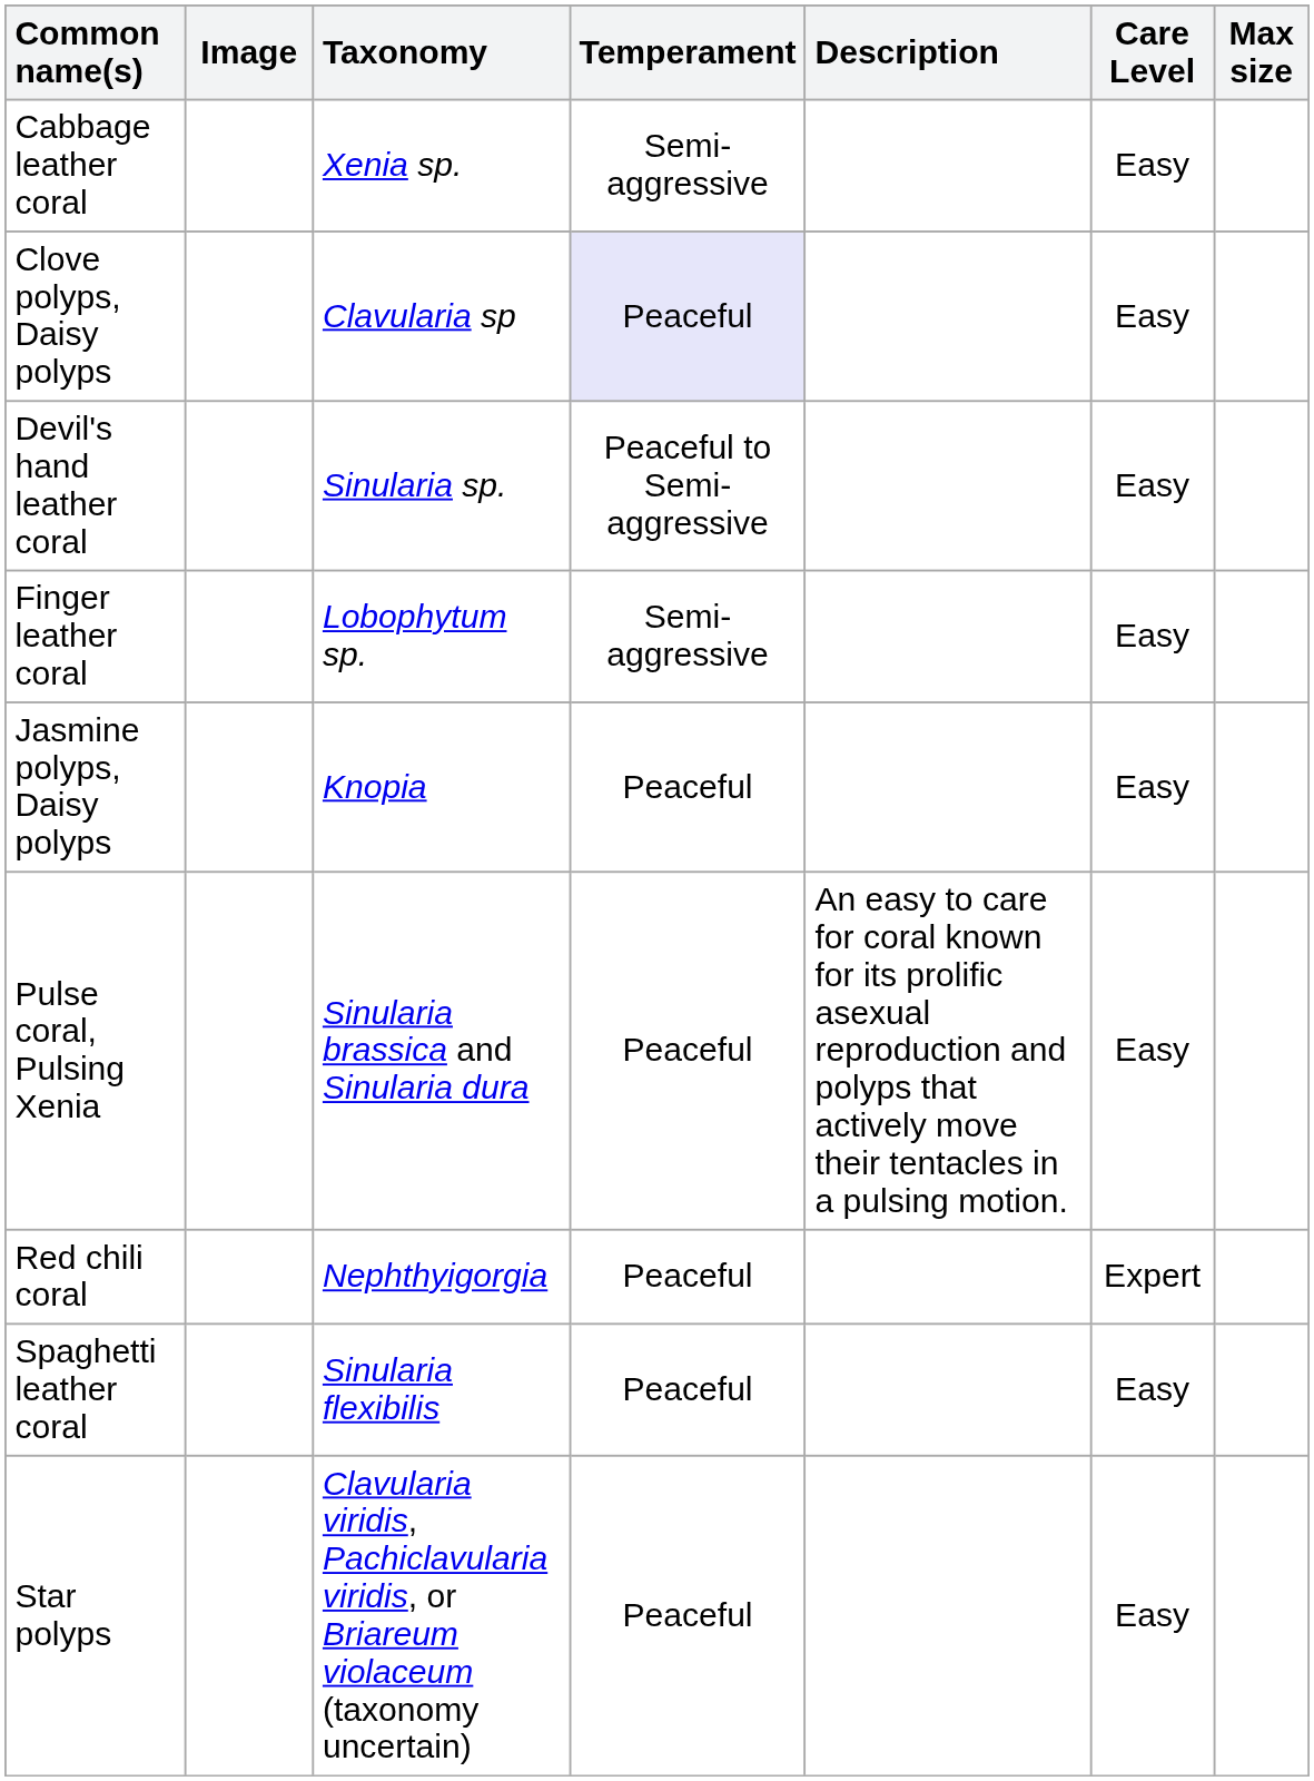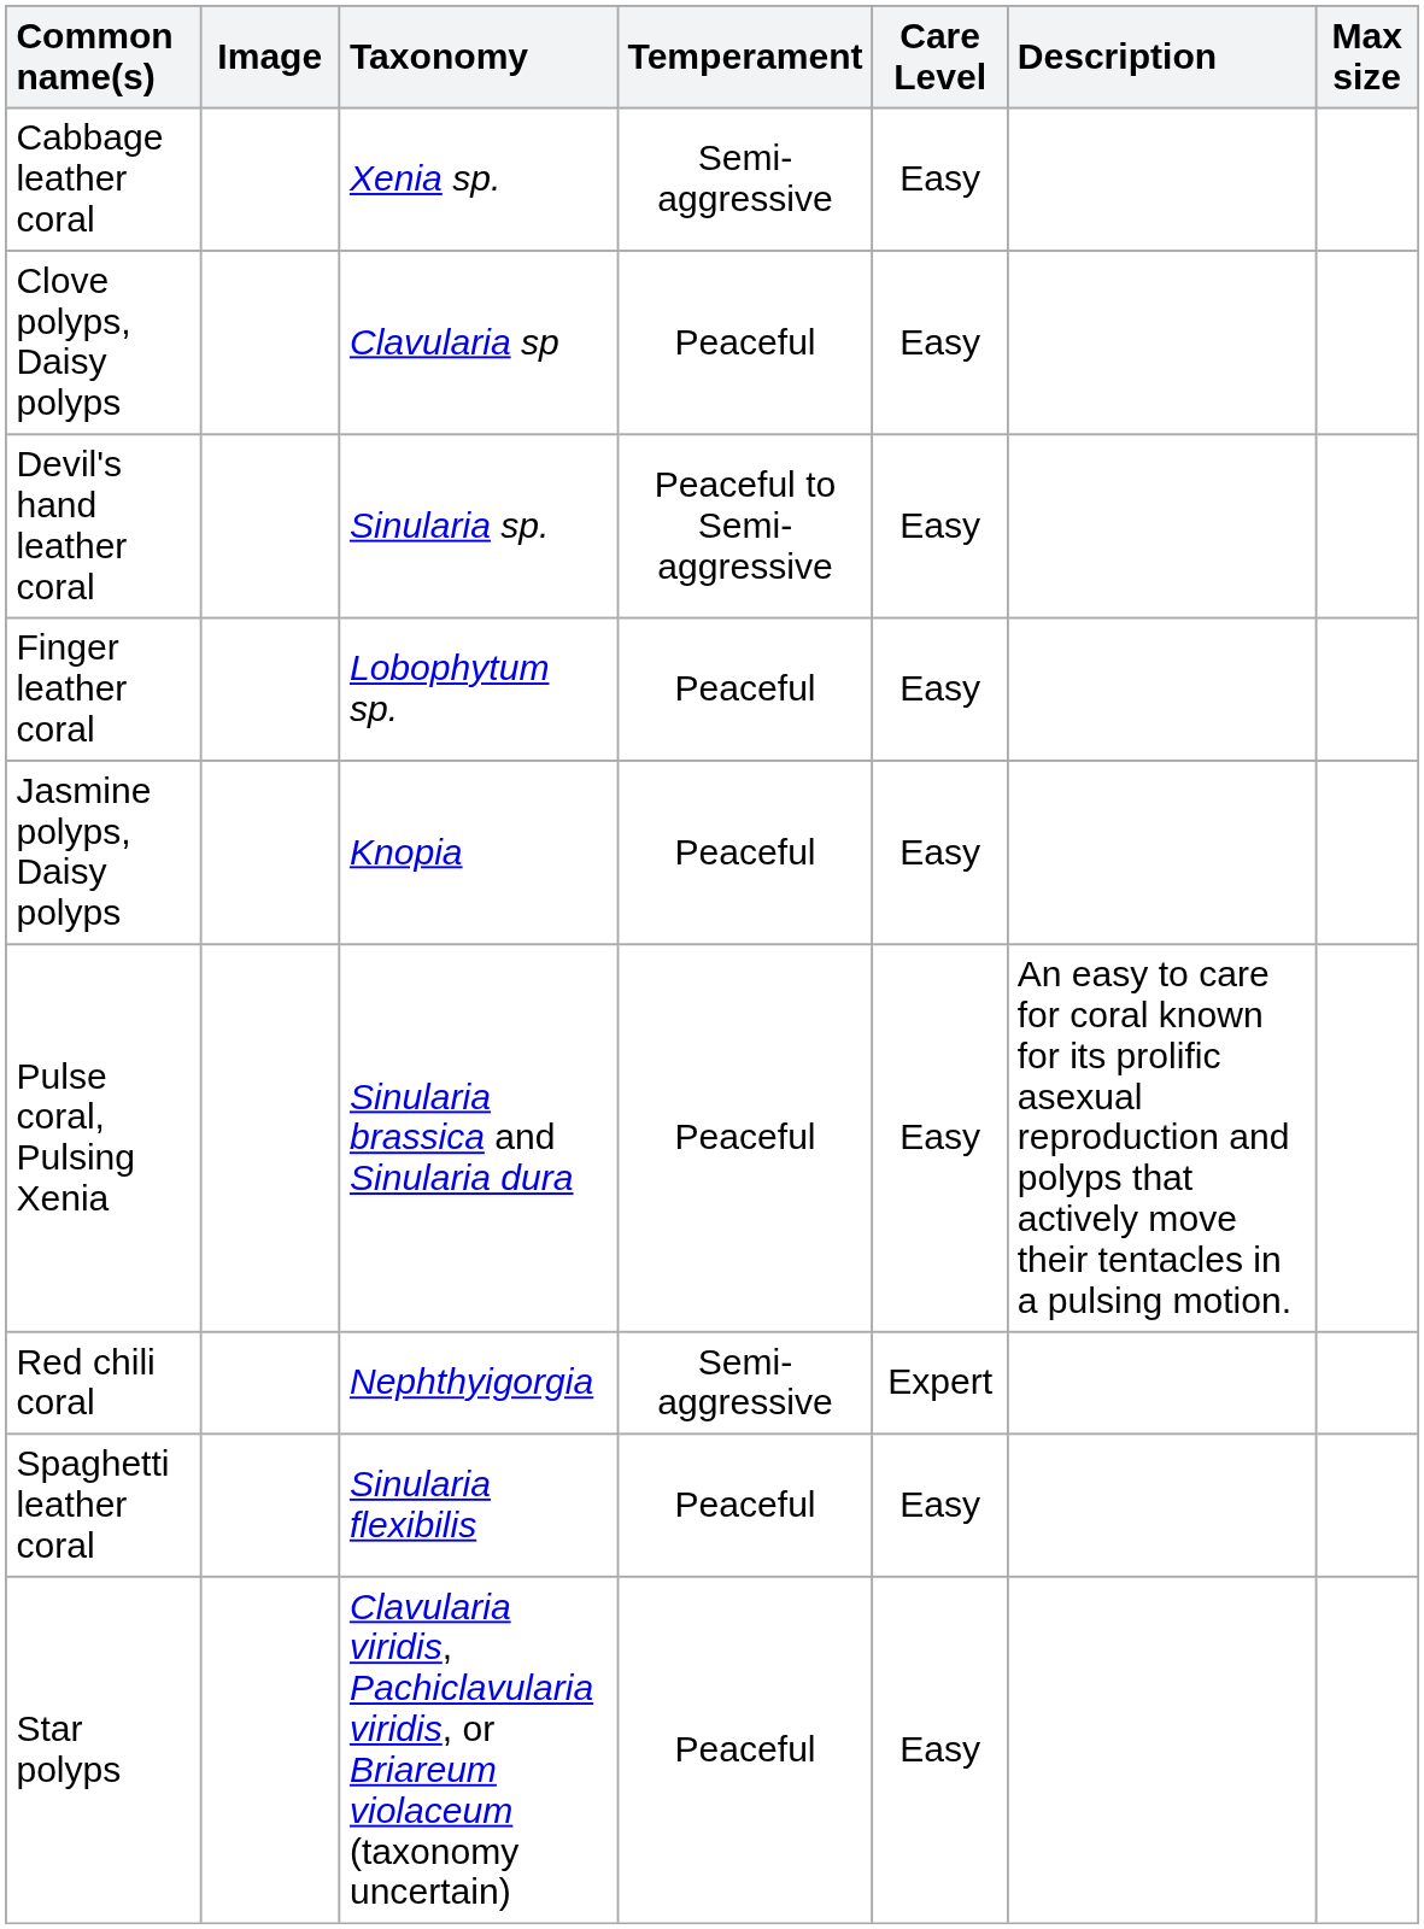 <table class="sortable collapsible" cellpadding="4" width="100%" border="1" style="border:1px solid #aaa; border-collapse:collapse">
 <tr>
 <th align="left" style="background:#F2F3F4" width="170px">Common name(s)</th>
 <th style="background:#F2F3F4" width="130px" class="unsortable">Image</th>
 <th align="left" style="background:#F2F3F4" width="190px">Taxonomy</th>
 <th style="background:#F2F3F4" width="100px">Temperament</th>
+<th style="background:#F2F3F4" width="100px">Care Level</th>
 <th align="left" style="background:#F2F3F4" width="610px" class="unsortable">Description</th>
-<th style="background:#F2F3F4" width="100px">Care Level</th>
 <th style="background:#F2F3F4" width="100px">Max size</th>
 </tr>
 <tr>
 <td>Cabbage leather coral</td>
 <td></td>
 <td><em><a href='#'>Xenia</a> sp.</em></td>
 <td align="center">Semi-aggressive</td>
+<td align="center">Easy</td>
 <td></td>
-<td align="center">Easy</td>
 <td align="center"></td>
 </tr>
 <tr>
 <td>Clove polyps, Daisy polyps</td>
 <td></td>
 <td><em><a href='#'>Clavularia</a> sp</em></td>
-<td align="center" style="background: lavender;">Peaceful</td>
+<td align="center">Peaceful</td>
+<td align="center">Easy</td>
 <td></td>
-<td align="center">Easy</td>
 <td align="center"></td>
 </tr>
 <tr>
 <td>Devil's hand leather coral</td>
 <td></td>
 <td><em><a href='#'>Sinularia</a> sp.</em></td>
 <td align="center">Peaceful to Semi-aggressive</td>
+<td align="center">Easy</td>
 <td></td>
-<td align="center">Easy</td>
 <td align="center"></td>
 </tr>
 <tr>
 <td>Finger leather coral</td>
 <td></td>
 <td><em><a href='#'>Lobophytum</a> sp.</em></td>
-<td align="center">Semi-aggressive</td>
+<td align="center">Peaceful</td>
+<td align="center">Easy</td>
 <td></td>
-<td align="center">Easy</td>
 <td align="center"></td>
 </tr>
 <tr>
 <td>Jasmine polyps, Daisy polyps</td>
 <td></td>
 <td><em><a href='#'>Knopia</a></em></td>
 <td align="center">Peaceful</td>
+<td align="center">Easy</td>
 <td></td>
-<td align="center">Easy</td>
 <td align="center"></td>
 </tr>
 <tr>
 <td>Pulse coral, Pulsing Xenia</td>
 <td></td>
 <td><em><a href='#'>Sinularia brassica</a></em> and <em><a href='#'>Sinularia dura</a></em></td>
 <td align="center">Peaceful</td>
+<td align="center">Easy</td>
 <td>An easy to care for coral known for its prolific asexual reproduction and polyps that actively move their tentacles in a pulsing motion.</td>
-<td align="center">Easy</td>
 <td align="center"></td>
 </tr>
 <tr>
 <td>Red chili coral</td>
 <td></td>
 <td><em><a href='#'>Nephthyigorgia</a></em></td>
-<td align="center">Peaceful</td>
+<td align="center">Semi-aggressive</td>
+<td align="center">Expert</td>
 <td></td>
-<td align="center">Expert</td>
 <td align="center"></td>
 </tr>
 <tr>
 <td>Spaghetti leather coral</td>
 <td></td>
 <td><em><a href='#'>Sinularia flexibilis</a></em></td>
 <td align="center">Peaceful</td>
+<td align="center">Easy</td>
 <td></td>
-<td align="center">Easy</td>
 <td align="center"></td>
 </tr>
 <tr>
 <td>Star polyps</td>
 <td></td>
 <td><em><a href='#'>Clavularia viridis</a></em>, <em><a href='#'>Pachiclavularia viridis</a></em>, or <em><a href='#'>Briareum violaceum</a></em> (taxonomy uncertain)</td>
 <td align="center">Peaceful</td>
+<td align="center">Easy</td>
 <td></td>
-<td align="center">Easy</td>
 <td align="center"></td>
 </tr>
 </table>
